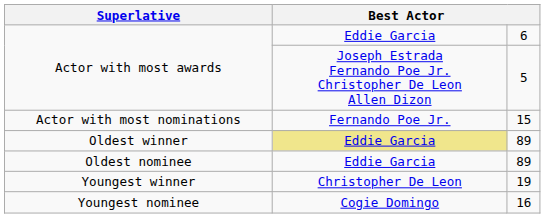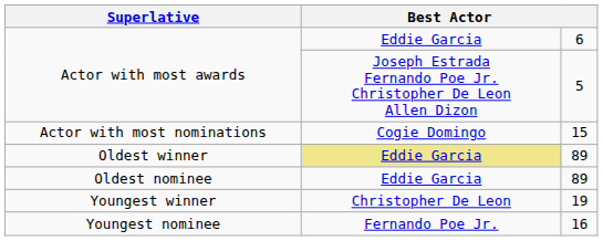 <table class="wikitable" style="text-align: center">
 <tr>
 <th width="270"><a href='#'>Superlative</a></th>
 <th colspan="2" width="270">Best Actor</th>
 </tr>
 <tr>
 <td rowspan="2">Actor with most awards</td>
 <td><a href='#'>Eddie Garcia</a></td>
 <td>6</td>
 </tr>
 <tr>
 <td><a href='#'>Joseph Estrada</a><br><a href='#'>Fernando Poe Jr.</a><br><a href='#'>Christopher De Leon</a><br><a href='#'>Allen Dizon</a></td>
 <td>5</td>
 </tr>
 <tr>
 <td>Actor with most nominations</td>
-<td><a href='#'>Fernando Poe Jr.</a></td>
+<td><a href='#'>Cogie Domingo</a></td>
 <td>15</td>
 </tr>
 <tr>
 <td>Oldest winner</td>
 <td style="background: khaki;"><a href='#'>Eddie Garcia</a></td>
 <td>89</td>
 </tr>
 <tr>
 <td>Oldest nominee</td>
 <td><a href='#'>Eddie Garcia</a></td>
 <td>89</td>
 </tr>
 <tr>
 <td>Youngest winner</td>
 <td><a href='#'>Christopher De Leon</a></td>
 <td>19</td>
 </tr>
 <tr>
 <td>Youngest nominee</td>
-<td><a href='#'>Cogie Domingo</a></td>
+<td><a href='#'>Fernando Poe Jr.</a></td>
 <td>16</td>
 </tr>
 </table>
